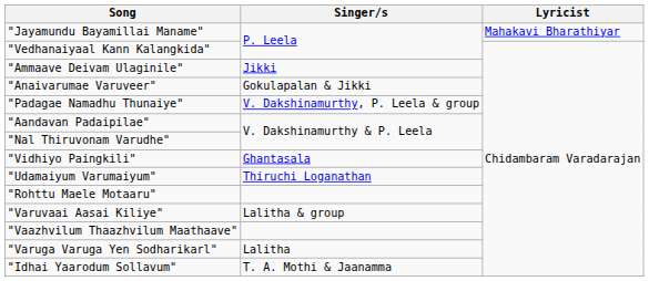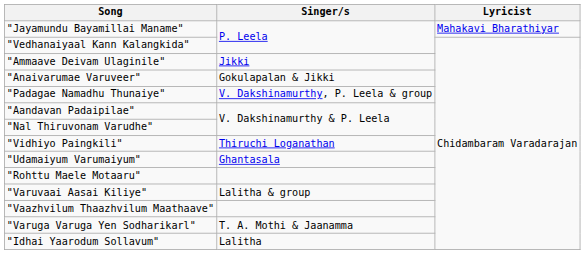 <table class="wikitable" style="font-size:95%;">
 <tr>
 <th>Song</th>
 <th>Singer/s</th>
 <th>Lyricist</th>
 </tr>
 <tr>
 <td>"Jayamundu Bayamillai Maname"</td>
 <td rowspan=2><a href='#'>P. Leela</a></td>
 <td><a href='#'>Mahakavi Bharathiyar</a></td>
 </tr>
 <tr>
 <td>"Vedhanaiyaal Kann Kalangkida"</td>
 <td rowspan=13>Chidambaram Varadarajan</td>
 </tr>
 <tr>
 <td>"Ammaave Deivam Ulaginile"</td>
 <td><a href='#'>Jikki</a></td>
 </tr>
 <tr>
 <td>"Anaivarumae Varuveer"</td>
 <td>Gokulapalan & Jikki</td>
 </tr>
 <tr>
 <td>"Padagae Namadhu Thunaiye"</td>
 <td><a href='#'>V. Dakshinamurthy</a>, P. Leela & group</td>
 </tr>
 <tr>
 <td>"Aandavan Padaipilae"</td>
 <td rowspan=2>V. Dakshinamurthy & P. Leela</td>
 </tr>
 <tr>
 <td>"Nal Thiruvonam Varudhe"</td>
 </tr>
 <tr>
 <td>"Vidhiyo Paingkili"</td>
-<td><a href='#'>Ghantasala</a></td>
+<td><a href='#'>Thiruchi Loganathan</a></td>
 </tr>
 <tr>
 <td>"Udamaiyum Varumaiyum"</td>
-<td><a href='#'>Thiruchi Loganathan</a></td>
+<td><a href='#'>Ghantasala</a></td>
 </tr>
 <tr>
 <td>"Rohttu Maele Motaaru"</td>
 <td></td>
 </tr>
 <tr>
 <td>"Varuvaai Aasai Kiliye"</td>
 <td>Lalitha & group</td>
 </tr>
 <tr>
 <td>"Vaazhvilum Thaazhvilum Maathaave"</td>
 <td></td>
 </tr>
 <tr>
 <td>"Varuga Varuga Yen Sodharikarl"</td>
-<td>Lalitha</td>
+<td>T. A. Mothi & Jaanamma</td>
 </tr>
 <tr>
 <td>"Idhai Yaarodum Sollavum"</td>
-<td>T. A. Mothi & Jaanamma</td>
+<td>Lalitha</td>
 </tr>
 </table>
